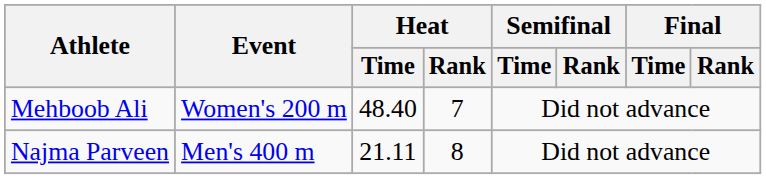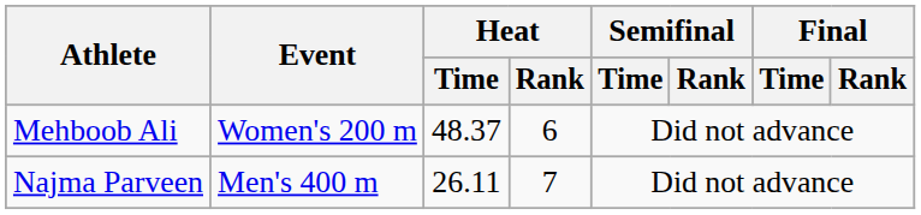 <table class=wikitable style="font-size:90%">
 <tr>
 <th rowspan="2">Athlete</th>
 <th rowspan="2">Event</th>
 <th colspan="2">Heat</th>
 <th colspan="2">Semifinal</th>
 <th colspan="2">Final</th>
 </tr>
 <tr style="font-size:95%">
 <th>Time</th>
 <th>Rank</th>
 <th>Time</th>
 <th>Rank</th>
 <th>Time</th>
 <th>Rank</th>
 </tr>
 <tr align=center>
 <td align=left><a href='#'>Mehboob Ali</a></td>
 <td align=left><a href='#'>Women's 200 m</a></td>
-<td>48.40</td>
-<td>7</td>
+<td>48.37</td>
+<td>6</td>
 <td colspan=4>Did not advance</td>
 </tr>
 <tr align=center>
 <td align=left><a href='#'>Najma Parveen</a></td>
 <td align=left><a href='#'>Men's 400 m</a></td>
-<td>21.11</td>
-<td>8</td>
+<td>26.11</td>
+<td>7</td>
 <td colspan=4>Did not advance</td>
 </tr>
 </table>
